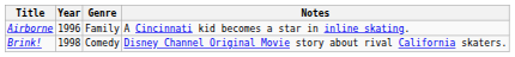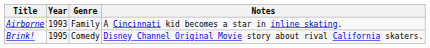 <table class="wikitable sortable">
 <tr>
 <th>Title</th>
 <th>Year</th>
 <th>Genre</th>
 <th>Notes</th>
 </tr>
 <tr>
 <td><em><a href='#'>Airborne</a></em></td>
-<td>1996</td>
+<td>1993</td>
 <td>Family</td>
 <td>A <a href='#'>Cincinnati</a> kid becomes a star in <a href='#'>inline skating</a>.</td>
 </tr>
 <tr>
 <td><em><a href='#'>Brink!</a></em></td>
-<td>1998</td>
+<td>1995</td>
 <td>Comedy</td>
 <td><a href='#'>Disney Channel Original Movie</a> story about rival <a href='#'>California</a> skaters.</td>
 </tr>
 </table>
